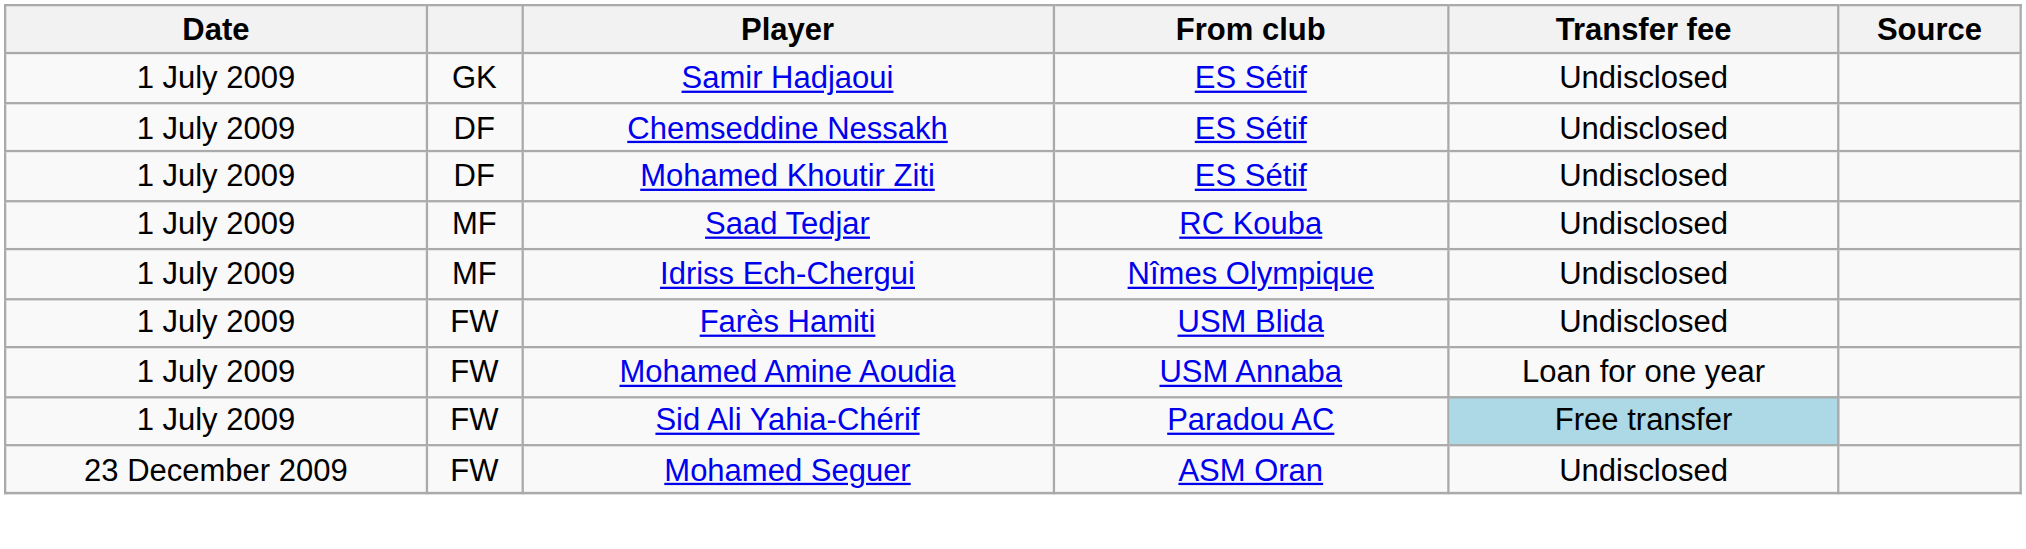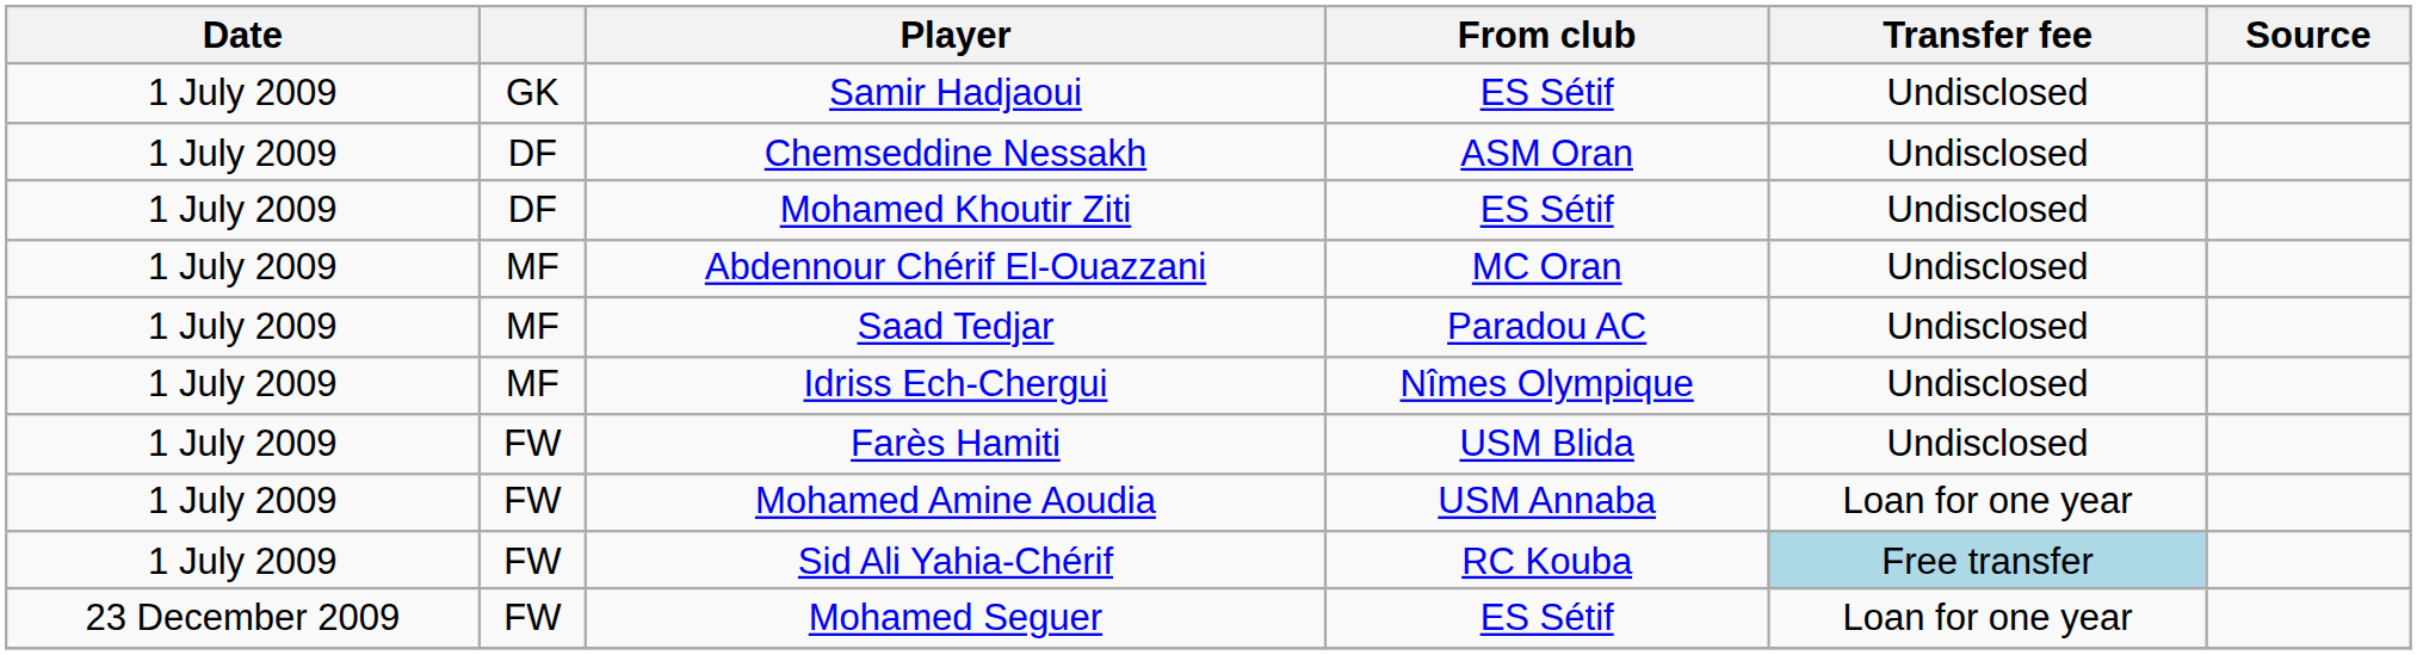 <table class="wikitable sortable" style="width:70%; text-align:center; font-size:85%; text-align:centre;">
 <tr>
 <th>Date</th>
 <th></th>
 <th>Player</th>
 <th>From club</th>
 <th>Transfer fee</th>
 <th>Source</th>
 </tr>
 <tr>
 <td>1 July 2009</td>
 <td>GK</td>
 <td> <a href='#'>Samir Hadjaoui</a></td>
 <td><a href='#'>ES Sétif</a></td>
 <td>Undisclosed</td>
 <td></td>
 </tr>
 <tr>
 <td>1 July 2009</td>
 <td>DF</td>
 <td> <a href='#'>Chemseddine Nessakh</a></td>
-<td><a href='#'>ES Sétif</a></td>
+<td><a href='#'>ASM Oran</a></td>
 <td>Undisclosed</td>
 <td></td>
 </tr>
 <tr>
 <td>1 July 2009</td>
 <td>DF</td>
 <td> <a href='#'>Mohamed Khoutir Ziti</a></td>
 <td><a href='#'>ES Sétif</a></td>
 <td>Undisclosed</td>
 <td></td>
 </tr>
 <tr>
 <td>1 July 2009</td>
 <td>MF</td>
+<td> <a href='#'>Abdennour Chérif El-Ouazzani</a></td>
+<td><a href='#'>MC Oran</a></td>
+<td>Undisclosed</td>
+<td></td>
+</tr>
+<tr>
+<td>1 July 2009</td>
+<td>MF</td>
 <td> <a href='#'>Saad Tedjar</a></td>
-<td><a href='#'>RC Kouba</a></td>
+<td><a href='#'>Paradou AC</a></td>
 <td>Undisclosed</td>
 <td></td>
 </tr>
 <tr>
 <td>1 July 2009</td>
 <td>MF</td>
 <td> <a href='#'>Idriss Ech-Chergui</a></td>
 <td> <a href='#'>Nîmes Olympique</a></td>
 <td>Undisclosed</td>
 <td></td>
 </tr>
 <tr>
 <td>1 July 2009</td>
 <td>FW</td>
 <td> <a href='#'>Farès Hamiti</a></td>
 <td><a href='#'>USM Blida</a></td>
 <td>Undisclosed</td>
 <td></td>
 </tr>
 <tr>
 <td>1 July 2009</td>
 <td>FW</td>
 <td> <a href='#'>Mohamed Amine Aoudia</a></td>
 <td><a href='#'>USM Annaba</a></td>
 <td>Loan for one year</td>
 <td></td>
 </tr>
 <tr>
 <td>1 July 2009</td>
 <td>FW</td>
 <td> <a href='#'>Sid Ali Yahia-Chérif</a></td>
-<td><a href='#'>Paradou AC</a></td>
+<td><a href='#'>RC Kouba</a></td>
 <td style="background: lightblue;">Free transfer</td>
 <td></td>
 </tr>
 <tr>
 <td>23 December 2009</td>
 <td>FW</td>
 <td> <a href='#'>Mohamed Seguer</a></td>
-<td><a href='#'>ASM Oran</a></td>
-<td>Undisclosed</td>
+<td><a href='#'>ES Sétif</a></td>
+<td>Loan for one year</td>
 <td></td>
 </tr>
 <tr>
 </tr>
 </table>
